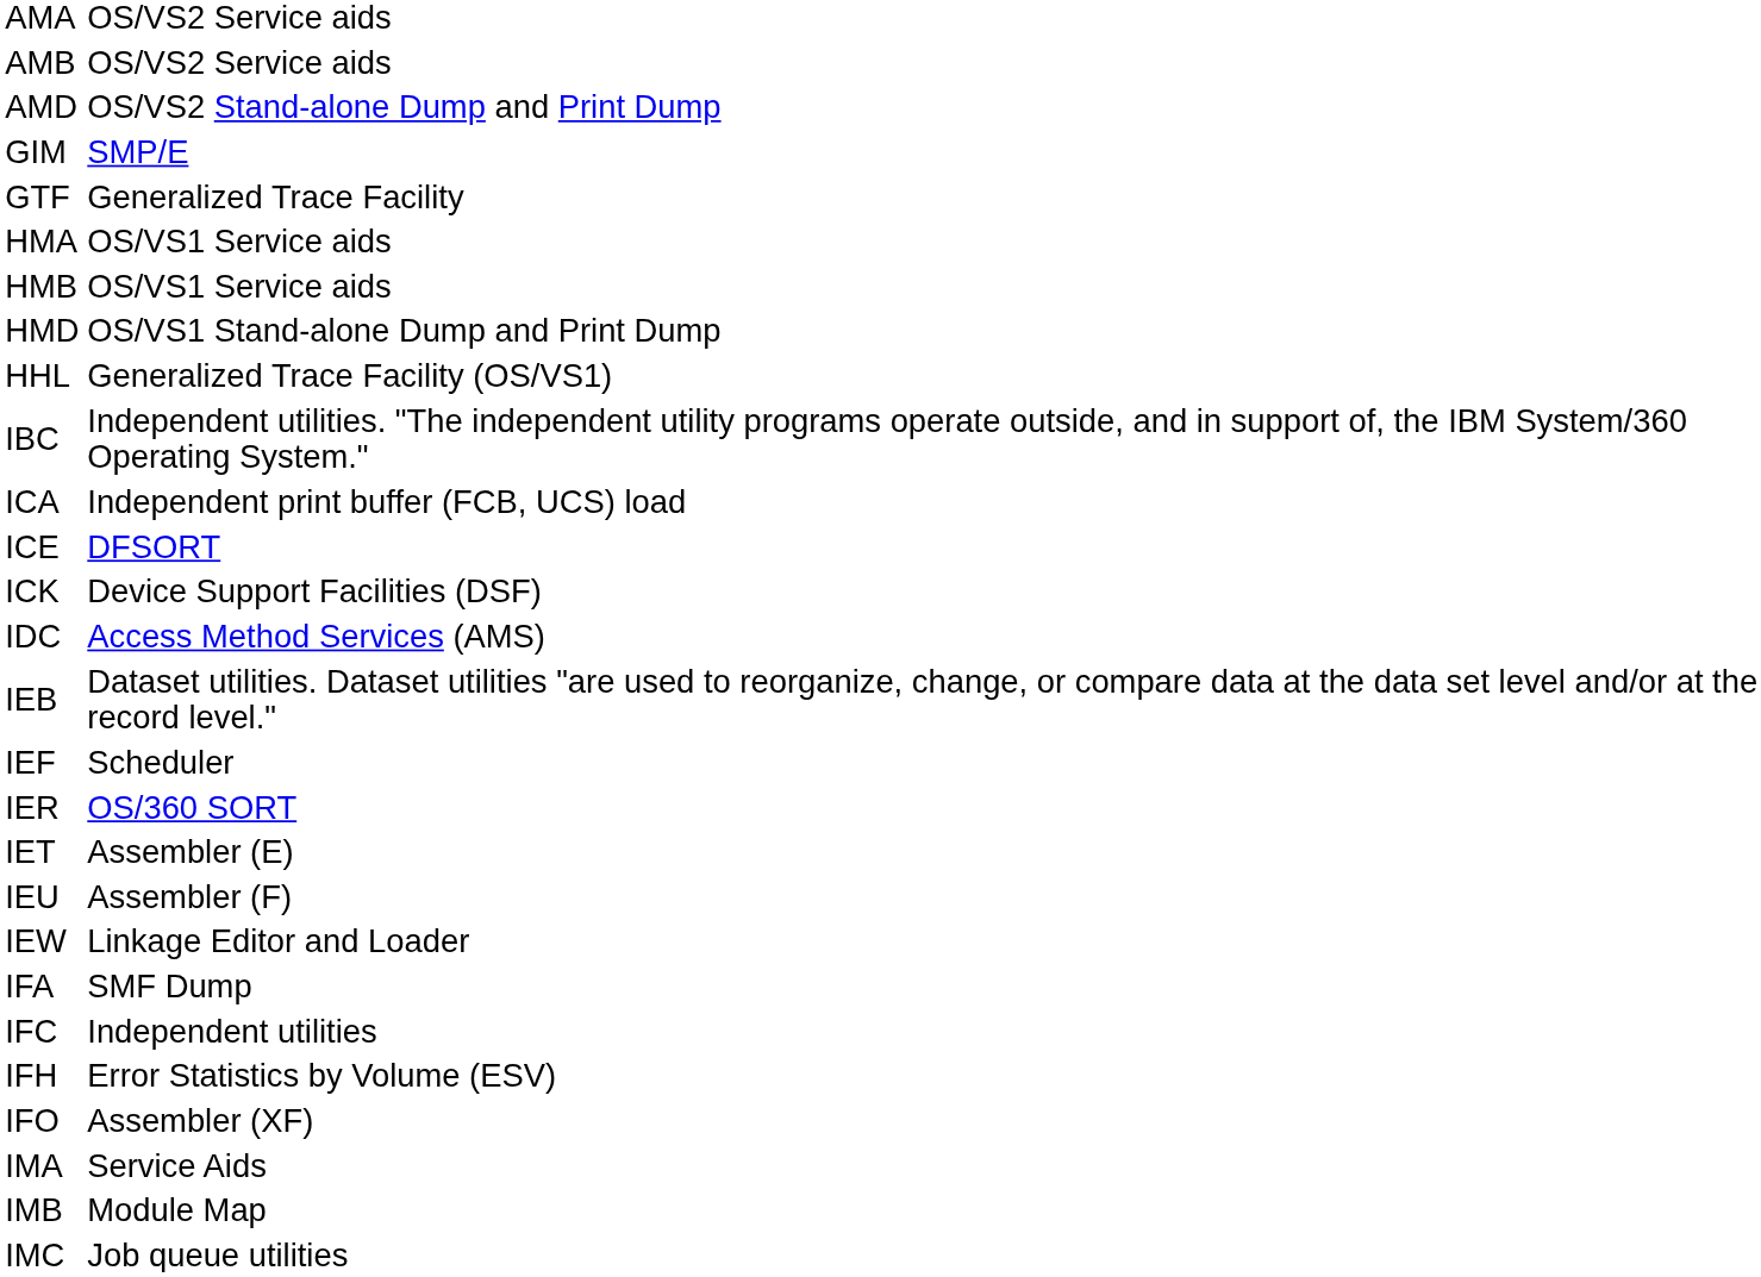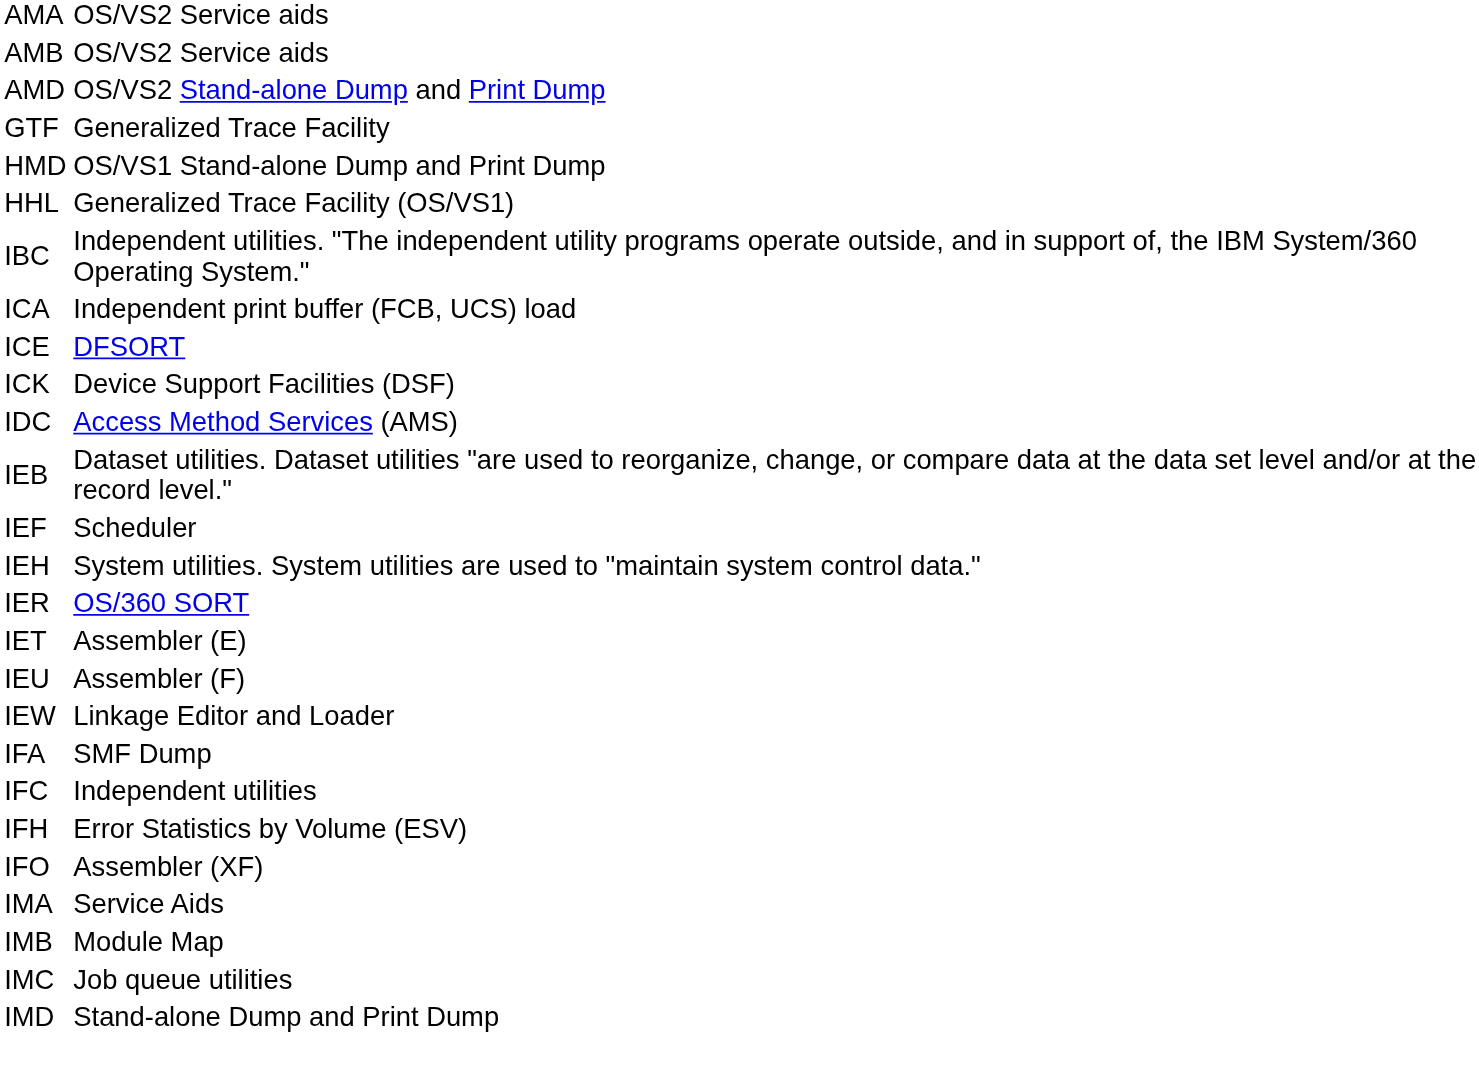 <table>
 <tr>
 <td>AMA</td>
 <td>OS/VS2 Service aids</td>
 </tr>
 <tr>
 <td>AMB</td>
 <td>OS/VS2 Service aids</td>
 </tr>
 <tr>
 <td>AMD</td>
 <td>OS/VS2 <a href='#'>Stand-alone Dump</a> and <a href='#'>Print Dump</a></td>
 </tr>
 <tr>
-<td>GIM</td>
-<td><a href='#'>SMP/E</a></td>
-</tr>
-<tr>
 <td>GTF</td>
 <td>Generalized Trace Facility</td>
-</tr>
-<tr>
-<td>HMA</td>
-<td>OS/VS1 Service aids</td>
-</tr>
-<tr>
-<td>HMB</td>
-<td>OS/VS1 Service aids</td>
 </tr>
 <tr>
 <td>HMD</td>
 <td>OS/VS1 Stand-alone Dump and Print Dump</td>
 </tr>
 <tr>
 <td>HHL</td>
 <td>Generalized Trace Facility (OS/VS1)</td>
 </tr>
 <tr>
 <td>IBC</td>
 <td>Independent utilities. "The independent utility programs operate outside, and in support of, the IBM System/360 Operating System."</td>
 </tr>
 <tr>
 <td>ICA</td>
 <td>Independent print buffer (FCB, UCS) load</td>
 </tr>
 <tr>
 <td>ICE</td>
 <td><a href='#'>DFSORT</a></td>
 </tr>
 <tr>
 <td>ICK</td>
 <td>Device Support Facilities (DSF)</td>
 </tr>
 <tr>
 <td>IDC</td>
 <td><a href='#'>Access Method Services</a> (AMS)</td>
 </tr>
 <tr>
 <td>IEB</td>
 <td>Dataset utilities. Dataset utilities "are used to reorganize, change, or compare data at the data set level and/or at the record level."</td>
 </tr>
 <tr>
 <td>IEF</td>
 <td>Scheduler</td>
+</tr>
+<tr>
+<td>IEH</td>
+<td>System utilities.  System utilities are used to "maintain system control data."</td>
 </tr>
 <tr>
 <td>IER</td>
 <td><a href='#'>OS/360 SORT</a></td>
 </tr>
 <tr>
 <td>IET</td>
 <td>Assembler (E)</td>
 </tr>
 <tr>
 <td>IEU</td>
 <td>Assembler (F)</td>
 </tr>
 <tr>
 <td>IEW</td>
 <td>Linkage Editor and Loader</td>
 </tr>
 <tr>
 <td>IFA</td>
 <td>SMF Dump</td>
 </tr>
 <tr>
 <td>IFC</td>
 <td>Independent utilities</td>
 </tr>
 <tr>
 <td>IFH</td>
 <td>Error Statistics by Volume (ESV)</td>
 </tr>
 <tr>
 <td>IFO</td>
 <td>Assembler (XF)</td>
 </tr>
 <tr>
 <td>IMA</td>
 <td>Service Aids</td>
 </tr>
 <tr>
 <td>IMB</td>
 <td>Module Map</td>
 </tr>
 <tr>
 <td>IMC</td>
 <td>Job queue utilities</td>
 </tr>
+<tr>
+<td>IMD</td>
+<td>Stand-alone Dump and Print Dump</td>
+</tr>
 </table>
